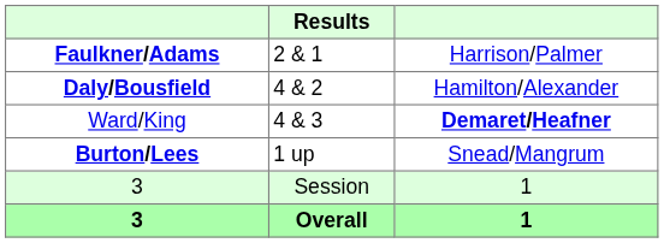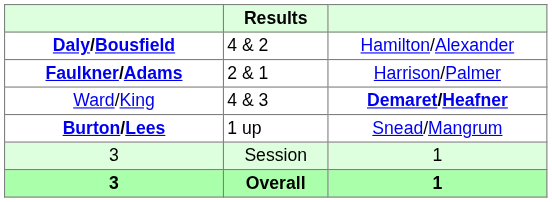 <table border="1" cellpadding="3" style="border-collapse:collapse; text-align:center;">
 <tr style="background:#dfd;">
 <th style="width:12em;"></th>
 <th style="width:5.5em;">Results</th>
 <th style="width:12em;"></th>
 </tr>
 <tr>
+<td><strong><a href='#'>Daly</a>/<a href='#'>Bousfield</a></strong></td>
+<td align=left> 4 & 2</td>
+<td><a href='#'>Hamilton</a>/<a href='#'>Alexander</a></td>
+</tr>
+<tr>
 <td><strong><a href='#'>Faulkner</a>/<a href='#'>Adams</a></strong></td>
 <td align=left> 2 & 1</td>
 <td><a href='#'>Harrison</a>/<a href='#'>Palmer</a></td>
-</tr>
-<tr>
-<td><strong><a href='#'>Daly</a>/<a href='#'>Bousfield</a></strong></td>
-<td align=left> 4 & 2</td>
-<td><a href='#'>Hamilton</a>/<a href='#'>Alexander</a></td>
 </tr>
 <tr>
 <td><a href='#'>Ward</a>/<a href='#'>King</a></td>
 <td align=left> 4 & 3</td>
 <td><strong><a href='#'>Demaret</a>/<a href='#'>Heafner</a></strong></td>
 </tr>
 <tr>
 <td><strong><a href='#'>Burton</a>/<a href='#'>Lees</a></strong></td>
 <td align=left> 1 up</td>
 <td><a href='#'>Snead</a>/<a href='#'>Mangrum</a></td>
 </tr>
 <tr style="background:#dfd;">
 <td>3</td>
 <td>Session</td>
 <td>1</td>
 </tr>
 <tr style="background:#afa;">
 <th>3</th>
 <th>Overall</th>
 <th>1</th>
 </tr>
 </table>
